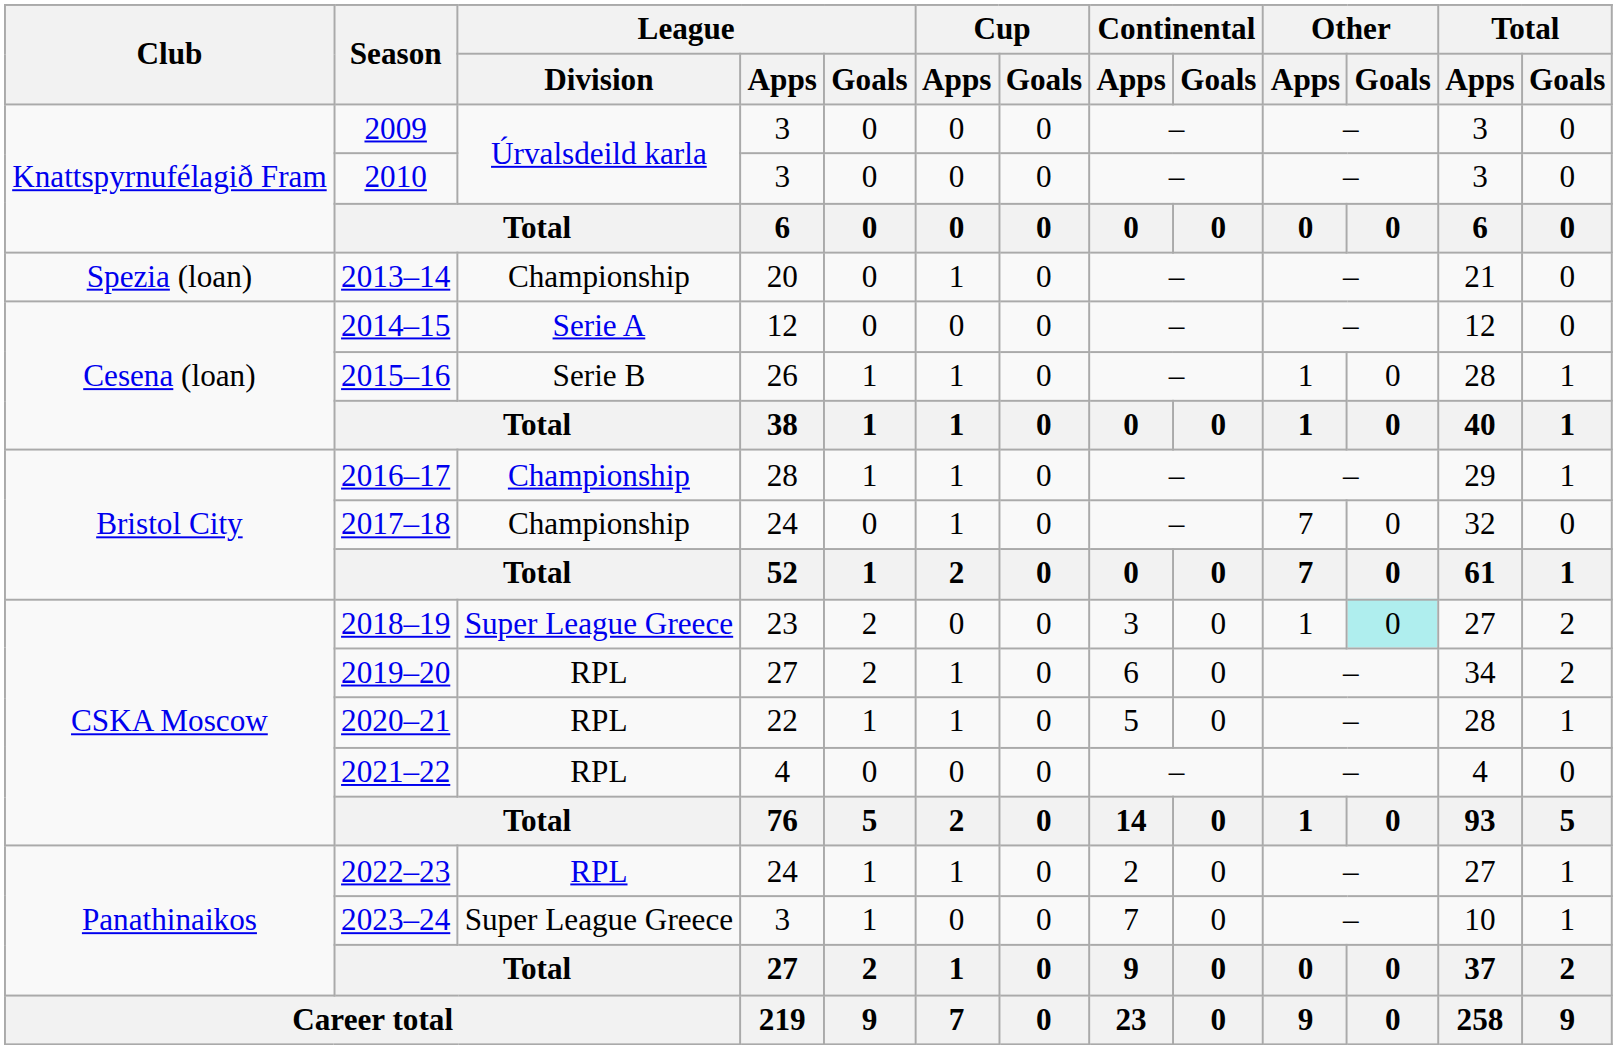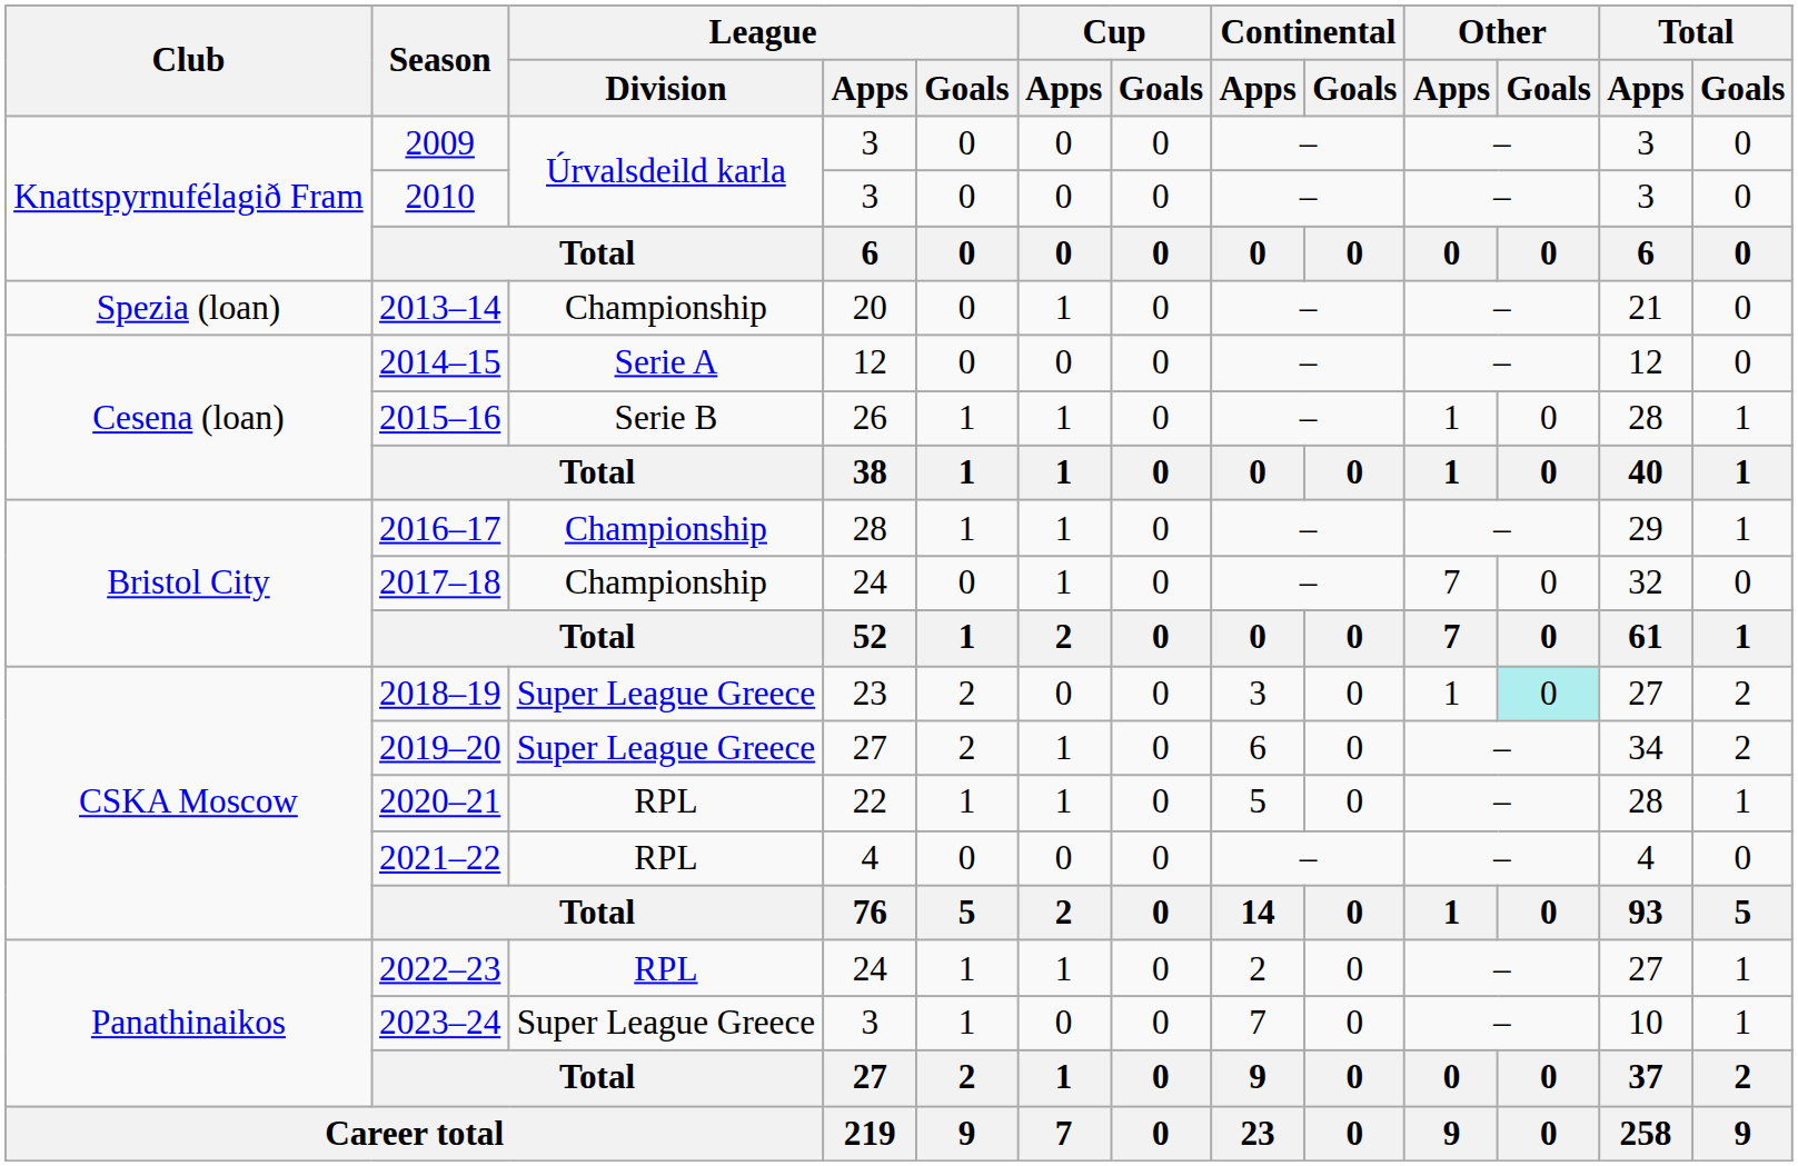 <table class="wikitable" style="text-align:center">
 <tr>
 <th rowspan="2">Club</th>
 <th rowspan="2">Season</th>
 <th colspan="3">League</th>
 <th colspan="2">Cup</th>
 <th colspan="2">Continental</th>
 <th colspan="2">Other</th>
 <th colspan="2">Total</th>
 </tr>
 <tr>
 <th>Division</th>
 <th>Apps</th>
 <th>Goals</th>
 <th>Apps</th>
 <th>Goals</th>
 <th>Apps</th>
 <th>Goals</th>
 <th>Apps</th>
 <th>Goals</th>
 <th>Apps</th>
 <th>Goals</th>
 </tr>
 <tr>
 <td rowspan="3"><a href='#'>Knattspyrnufélagið Fram</a></td>
 <td><a href='#'>2009</a></td>
 <td rowspan="2"><a href='#'>Úrvalsdeild karla</a></td>
 <td>3</td>
 <td>0</td>
 <td>0</td>
 <td>0</td>
 <td colspan="2">–</td>
 <td colspan="2">–</td>
 <td>3</td>
 <td>0</td>
 </tr>
 <tr>
 <td><a href='#'>2010</a></td>
 <td>3</td>
 <td>0</td>
 <td>0</td>
 <td>0</td>
 <td colspan="2">–</td>
 <td colspan="2">–</td>
 <td>3</td>
 <td>0</td>
 </tr>
 <tr>
 <th colspan="2">Total</th>
 <th>6</th>
 <th>0</th>
 <th>0</th>
 <th>0</th>
 <th>0</th>
 <th>0</th>
 <th>0</th>
 <th>0</th>
 <th>6</th>
 <th>0</th>
 </tr>
 <tr>
 <td><a href='#'>Spezia</a> (loan)</td>
 <td><a href='#'>2013–14</a></td>
 <td>Championship</td>
 <td>20</td>
 <td>0</td>
 <td>1</td>
 <td>0</td>
 <td colspan="2">–</td>
 <td colspan="2">–</td>
 <td>21</td>
 <td>0</td>
 </tr>
 <tr>
 <td rowspan="3"><a href='#'>Cesena</a> (loan)</td>
 <td><a href='#'>2014–15</a></td>
 <td><a href='#'>Serie A</a></td>
 <td>12</td>
 <td>0</td>
 <td>0</td>
 <td>0</td>
 <td colspan="2">–</td>
 <td colspan="2">–</td>
 <td>12</td>
 <td>0</td>
 </tr>
 <tr>
 <td><a href='#'>2015–16</a></td>
 <td>Serie B</td>
 <td>26</td>
 <td>1</td>
 <td>1</td>
 <td>0</td>
 <td colspan="2">–</td>
 <td>1</td>
 <td>0</td>
 <td>28</td>
 <td>1</td>
 </tr>
 <tr>
 <th colspan="2">Total</th>
 <th>38</th>
 <th>1</th>
 <th>1</th>
 <th>0</th>
 <th>0</th>
 <th>0</th>
 <th>1</th>
 <th>0</th>
 <th>40</th>
 <th>1</th>
 </tr>
 <tr>
 <td rowspan="3"><a href='#'>Bristol City</a></td>
 <td><a href='#'>2016–17</a></td>
 <td><a href='#'>Championship</a></td>
 <td>28</td>
 <td>1</td>
 <td>1</td>
 <td>0</td>
 <td colspan="2">–</td>
 <td colspan="2">–</td>
 <td>29</td>
 <td>1</td>
 </tr>
 <tr>
 <td><a href='#'>2017–18</a></td>
 <td>Championship</td>
 <td>24</td>
 <td>0</td>
 <td>1</td>
 <td>0</td>
 <td colspan="2">–</td>
 <td>7</td>
 <td>0</td>
 <td>32</td>
 <td>0</td>
 </tr>
 <tr>
 <th colspan="2">Total</th>
 <th>52</th>
 <th>1</th>
 <th>2</th>
 <th>0</th>
 <th>0</th>
 <th>0</th>
 <th>7</th>
 <th>0</th>
 <th>61</th>
 <th>1</th>
 </tr>
 <tr>
 <td rowspan="5"><a href='#'>CSKA Moscow</a></td>
 <td><a href='#'>2018–19</a></td>
 <td><a href='#'>Super League Greece</a></td>
 <td>23</td>
 <td>2</td>
 <td>0</td>
 <td>0</td>
 <td>3</td>
 <td>0</td>
 <td>1</td>
 <td style="background: paleturquoise;">0</td>
 <td>27</td>
 <td>2</td>
 </tr>
 <tr>
 <td><a href='#'>2019–20</a></td>
-<td>RPL</td>
+<td><a href='#'>Super League Greece</a></td>
 <td>27</td>
 <td>2</td>
 <td>1</td>
 <td>0</td>
 <td>6</td>
 <td>0</td>
 <td colspan="2">–</td>
 <td>34</td>
 <td>2</td>
 </tr>
 <tr>
 <td><a href='#'>2020–21</a></td>
 <td>RPL</td>
 <td>22</td>
 <td>1</td>
 <td>1</td>
 <td>0</td>
 <td>5</td>
 <td>0</td>
 <td colspan="2">–</td>
 <td>28</td>
 <td>1</td>
 </tr>
 <tr>
 <td><a href='#'>2021–22</a></td>
 <td>RPL</td>
 <td>4</td>
 <td>0</td>
 <td>0</td>
 <td>0</td>
 <td colspan="2">–</td>
 <td colspan="2">–</td>
 <td>4</td>
 <td>0</td>
 </tr>
 <tr>
 <th colspan="2">Total</th>
 <th>76</th>
 <th>5</th>
 <th>2</th>
 <th>0</th>
 <th>14</th>
 <th>0</th>
 <th>1</th>
 <th>0</th>
 <th>93</th>
 <th>5</th>
 </tr>
 <tr>
 <td rowspan="3"><a href='#'>Panathinaikos</a></td>
 <td><a href='#'>2022–23</a></td>
 <td><a href='#'>RPL</a></td>
 <td>24</td>
 <td>1</td>
 <td>1</td>
 <td>0</td>
 <td>2</td>
 <td>0</td>
 <td colspan="2">–</td>
 <td>27</td>
 <td>1</td>
 </tr>
 <tr>
 <td><a href='#'>2023–24</a></td>
 <td>Super League Greece</td>
 <td>3</td>
 <td>1</td>
 <td>0</td>
 <td>0</td>
 <td>7</td>
 <td>0</td>
 <td colspan="2">–</td>
 <td>10</td>
 <td>1</td>
 </tr>
 <tr>
 <th colspan="2">Total</th>
 <th>27</th>
 <th>2</th>
 <th>1</th>
 <th>0</th>
 <th>9</th>
 <th>0</th>
 <th>0</th>
 <th>0</th>
 <th>37</th>
 <th>2</th>
 </tr>
 <tr>
 <th colspan="3">Career total</th>
 <th>219</th>
 <th>9</th>
 <th>7</th>
 <th>0</th>
 <th>23</th>
 <th>0</th>
 <th>9</th>
 <th>0</th>
 <th>258</th>
 <th>9</th>
 </tr>
 </table>
